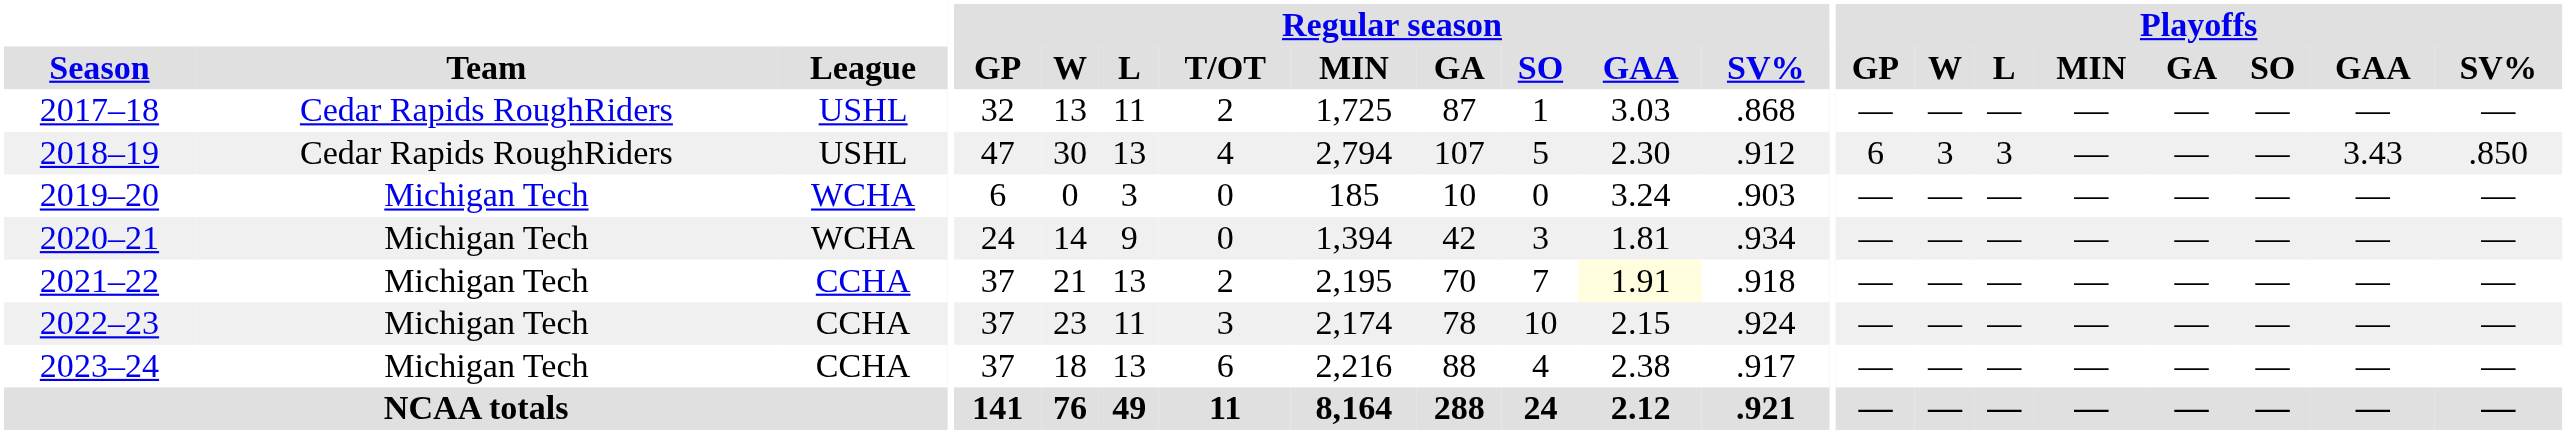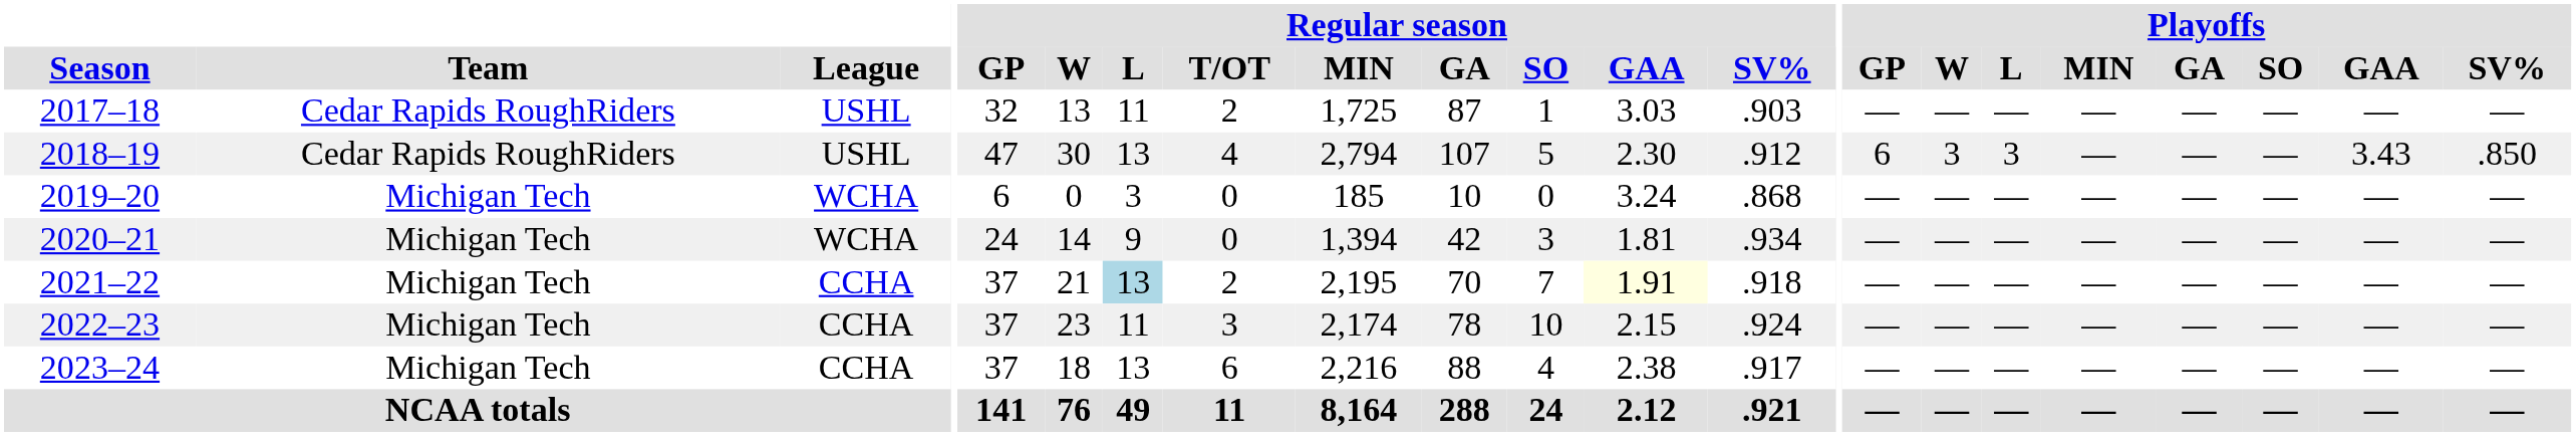 <table border="0" cellpadding="1" cellspacing="0" style="text-align:center; width:95%">
 <tr ALIGN="center" bgcolor="#e0e0e0">
 <th align="center" colspan="3" bgcolor="#ffffff"></th>
 <th rowspan="100" align="center" bgcolor="#ffffff"></th>
 <th align="center" colspan="9" bgcolor="#e0e0e0"><a href='#'>Regular season</a></th>
 <th rowspan="100" align="center" bgcolor="#ffffff"></th>
 <th align="center" colspan="8" bgcolor="#e0e0e0"><a href='#'>Playoffs</a></th>
 </tr>
 <tr ALIGN="center" bgcolor="#e0e0e0">
 <th><a href='#'>Season</a></th>
 <th>Team</th>
 <th>League</th>
 <th>GP</th>
 <th>W</th>
 <th>L</th>
 <th>T/OT</th>
 <th>MIN</th>
 <th>GA</th>
 <th><a href='#'>SO</a></th>
 <th><a href='#'>GAA</a></th>
 <th><a href='#'>SV%</a></th>
 <th>GP</th>
 <th>W</th>
 <th>L</th>
 <th>MIN</th>
 <th>GA</th>
 <th>SO</th>
 <th>GAA</th>
 <th>SV%</th>
 </tr>
 <tr ALIGN="center">
 <td><a href='#'>2017–18</a></td>
 <td><a href='#'>Cedar Rapids RoughRiders</a></td>
 <td><a href='#'>USHL</a></td>
 <td>32</td>
 <td>13</td>
 <td>11</td>
 <td>2</td>
 <td>1,725</td>
 <td>87</td>
 <td>1</td>
 <td>3.03</td>
-<td>.868</td>
+<td>.903</td>
 <td>—</td>
 <td>—</td>
 <td>—</td>
 <td>—</td>
 <td>—</td>
 <td>—</td>
 <td>—</td>
 <td>—</td>
 </tr>
 <tr ALIGN="center" bgcolor="#f0f0f0">
 <td><a href='#'>2018–19</a></td>
 <td>Cedar Rapids RoughRiders</td>
 <td>USHL</td>
 <td>47</td>
 <td>30</td>
 <td>13</td>
 <td>4</td>
 <td>2,794</td>
 <td>107</td>
 <td>5</td>
 <td>2.30</td>
 <td>.912</td>
 <td>6</td>
 <td>3</td>
 <td>3</td>
 <td>—</td>
 <td>—</td>
 <td>—</td>
 <td>3.43</td>
 <td>.850</td>
 </tr>
 <tr ALIGN="center">
 <td><a href='#'>2019–20</a></td>
 <td><a href='#'>Michigan Tech</a></td>
 <td><a href='#'>WCHA</a></td>
 <td>6</td>
 <td>0</td>
 <td>3</td>
 <td>0</td>
 <td>185</td>
 <td>10</td>
 <td>0</td>
 <td>3.24</td>
-<td>.903</td>
+<td>.868</td>
 <td>—</td>
 <td>—</td>
 <td>—</td>
 <td>—</td>
 <td>—</td>
 <td>—</td>
 <td>—</td>
 <td>—</td>
 </tr>
 <tr ALIGN="center" bgcolor="#f0f0f0">
 <td><a href='#'>2020–21</a></td>
 <td>Michigan Tech</td>
 <td>WCHA</td>
 <td>24</td>
 <td>14</td>
 <td>9</td>
 <td>0</td>
 <td>1,394</td>
 <td>42</td>
 <td>3</td>
 <td>1.81</td>
 <td>.934</td>
 <td>—</td>
 <td>—</td>
 <td>—</td>
 <td>—</td>
 <td>—</td>
 <td>—</td>
 <td>—</td>
 <td>—</td>
 </tr>
 <tr ALIGN="center">
 <td><a href='#'>2021–22</a></td>
 <td>Michigan Tech</td>
 <td><a href='#'>CCHA</a></td>
 <td>37</td>
 <td>21</td>
-<td>13</td>
+<td style="background: lightblue;">13</td>
 <td>2</td>
 <td>2,195</td>
 <td>70</td>
 <td>7</td>
 <td style="background: lightyellow;">1.91</td>
 <td>.918</td>
 <td>—</td>
 <td>—</td>
 <td>—</td>
 <td>—</td>
 <td>—</td>
 <td>—</td>
 <td>—</td>
 <td>—</td>
 </tr>
 <tr ALIGN="center" bgcolor="#f0f0f0">
 <td><a href='#'>2022–23</a></td>
 <td>Michigan Tech</td>
 <td>CCHA</td>
 <td>37</td>
 <td>23</td>
 <td>11</td>
 <td>3</td>
 <td>2,174</td>
 <td>78</td>
 <td>10</td>
 <td>2.15</td>
 <td>.924</td>
 <td>—</td>
 <td>—</td>
 <td>—</td>
 <td>—</td>
 <td>—</td>
 <td>—</td>
 <td>—</td>
 <td>—</td>
 </tr>
 <tr ALIGN="center">
 <td><a href='#'>2023–24</a></td>
 <td>Michigan Tech</td>
 <td>CCHA</td>
 <td>37</td>
 <td>18</td>
 <td>13</td>
 <td>6</td>
 <td>2,216</td>
 <td>88</td>
 <td>4</td>
 <td>2.38</td>
 <td>.917</td>
 <td>—</td>
 <td>—</td>
 <td>—</td>
 <td>—</td>
 <td>—</td>
 <td>—</td>
 <td>—</td>
 <td>—</td>
 </tr>
 <tr ALIGN="center" bgcolor="#e0e0e0">
 <th colspan="3" align="center">NCAA totals</th>
 <th>141</th>
 <th>76</th>
 <th>49</th>
 <th>11</th>
 <th>8,164</th>
 <th>288</th>
 <th>24</th>
 <th>2.12</th>
 <th>.921</th>
 <th>—</th>
 <th>—</th>
 <th>—</th>
 <th>—</th>
 <th>—</th>
 <th>—</th>
 <th>—</th>
 <th>—</th>
 </tr>
 </table>
